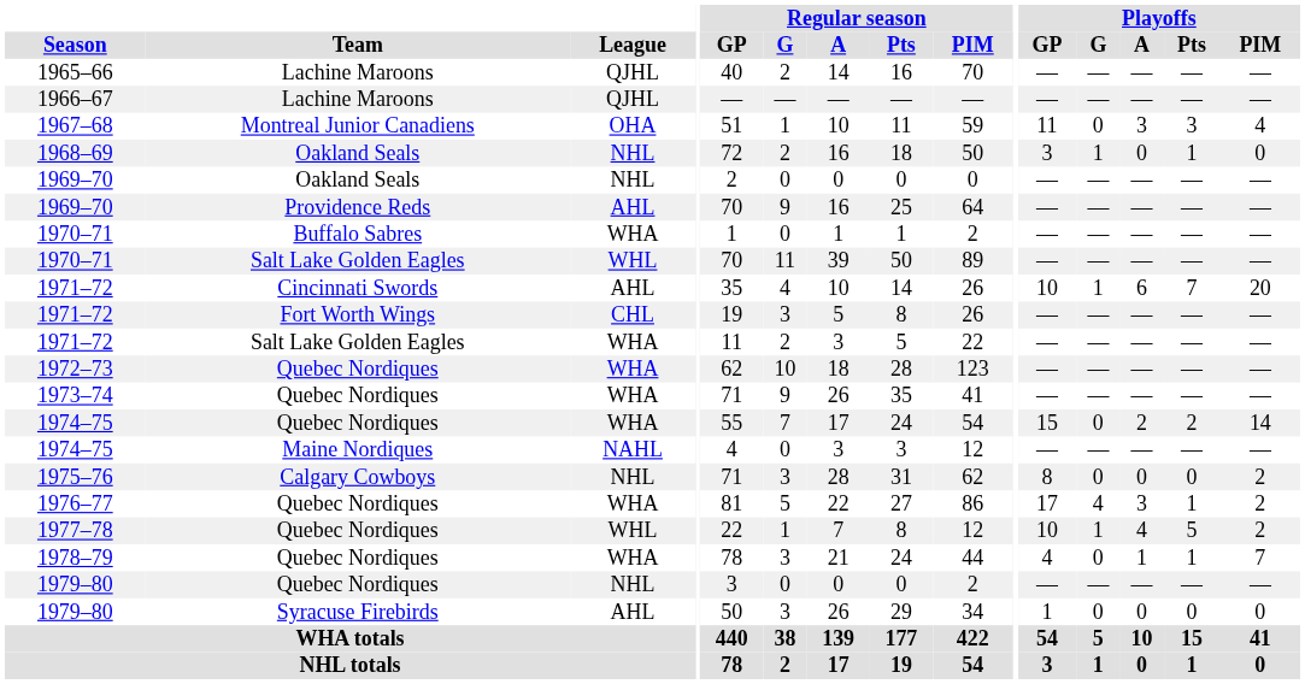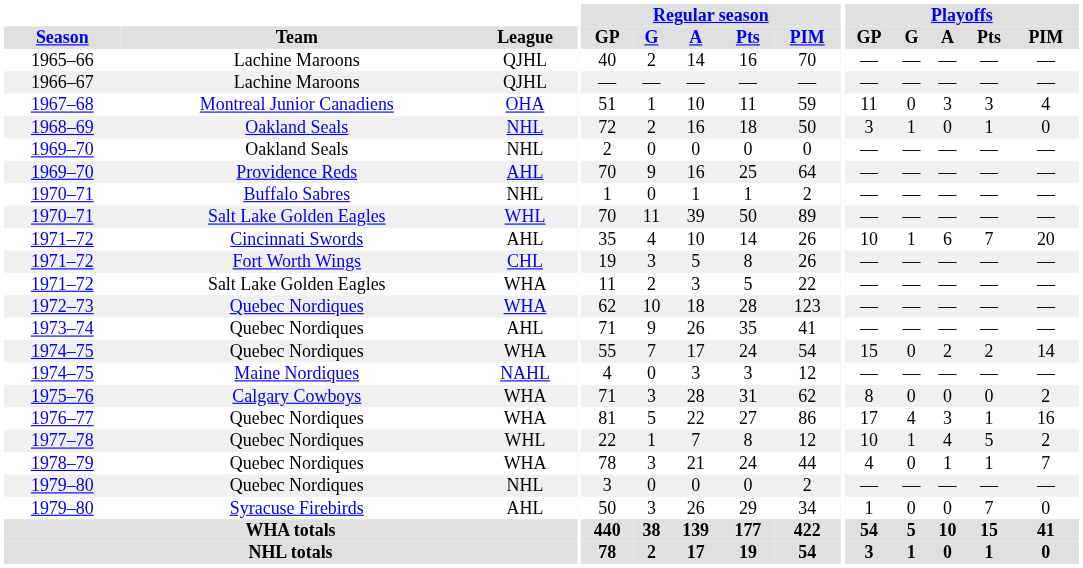 <table border="0" cellpadding="1" cellspacing="0" style="text-align:center; width:60em">
 <tr bgcolor="#e0e0e0">
 <th colspan="3" bgcolor="#ffffff"></th>
 <th rowspan="100" bgcolor="#ffffff"></th>
 <th colspan="5"><a href='#'>Regular season</a></th>
 <th rowspan="100" bgcolor="#ffffff"></th>
 <th colspan="5"><a href='#'>Playoffs</a></th>
 </tr>
 <tr bgcolor="#e0e0e0">
 <th><a href='#'>Season</a></th>
 <th>Team</th>
 <th>League</th>
 <th>GP</th>
 <th><a href='#'>G</a></th>
 <th><a href='#'>A</a></th>
 <th><a href='#'>Pts</a></th>
 <th><a href='#'>PIM</a></th>
 <th>GP</th>
 <th>G</th>
 <th>A</th>
 <th>Pts</th>
 <th>PIM</th>
 </tr>
 <tr>
 <td>1965–66</td>
 <td>Lachine Maroons</td>
 <td>QJHL</td>
 <td>40</td>
 <td>2</td>
 <td>14</td>
 <td>16</td>
 <td>70</td>
 <td>—</td>
 <td>—</td>
 <td>—</td>
 <td>—</td>
 <td>—</td>
 </tr>
 <tr bgcolor="#f0f0f0">
 <td>1966–67</td>
 <td>Lachine Maroons</td>
 <td>QJHL</td>
 <td>—</td>
 <td>—</td>
 <td>—</td>
 <td>—</td>
 <td>—</td>
 <td>—</td>
 <td>—</td>
 <td>—</td>
 <td>—</td>
 <td>—</td>
 </tr>
 <tr>
 <td><a href='#'>1967–68</a></td>
 <td><a href='#'>Montreal Junior Canadiens</a></td>
 <td><a href='#'>OHA</a></td>
 <td>51</td>
 <td>1</td>
 <td>10</td>
 <td>11</td>
 <td>59</td>
 <td>11</td>
 <td>0</td>
 <td>3</td>
 <td>3</td>
 <td>4</td>
 </tr>
 <tr bgcolor="#f0f0f0">
 <td><a href='#'>1968–69</a></td>
 <td><a href='#'>Oakland Seals</a></td>
 <td><a href='#'>NHL</a></td>
 <td>72</td>
 <td>2</td>
 <td>16</td>
 <td>18</td>
 <td>50</td>
 <td>3</td>
 <td>1</td>
 <td>0</td>
 <td>1</td>
 <td>0</td>
 </tr>
 <tr>
 <td><a href='#'>1969–70</a></td>
 <td>Oakland Seals</td>
 <td>NHL</td>
 <td>2</td>
 <td>0</td>
 <td>0</td>
 <td>0</td>
 <td>0</td>
 <td>—</td>
 <td>—</td>
 <td>—</td>
 <td>—</td>
 <td>—</td>
 </tr>
 <tr bgcolor="#f0f0f0">
 <td><a href='#'>1969–70</a></td>
 <td><a href='#'>Providence Reds</a></td>
 <td><a href='#'>AHL</a></td>
 <td>70</td>
 <td>9</td>
 <td>16</td>
 <td>25</td>
 <td>64</td>
 <td>—</td>
 <td>—</td>
 <td>—</td>
 <td>—</td>
 <td>—</td>
 </tr>
 <tr>
 <td><a href='#'>1970–71</a></td>
 <td><a href='#'>Buffalo Sabres</a></td>
-<td>WHA</td>
+<td>NHL</td>
 <td>1</td>
 <td>0</td>
 <td>1</td>
 <td>1</td>
 <td>2</td>
 <td>—</td>
 <td>—</td>
 <td>—</td>
 <td>—</td>
 <td>—</td>
 </tr>
 <tr bgcolor="#f0f0f0">
 <td><a href='#'>1970–71</a></td>
 <td><a href='#'>Salt Lake Golden Eagles</a></td>
 <td><a href='#'>WHL</a></td>
 <td>70</td>
 <td>11</td>
 <td>39</td>
 <td>50</td>
 <td>89</td>
 <td>—</td>
 <td>—</td>
 <td>—</td>
 <td>—</td>
 <td>—</td>
 </tr>
 <tr>
 <td><a href='#'>1971–72</a></td>
 <td><a href='#'>Cincinnati Swords</a></td>
 <td>AHL</td>
 <td>35</td>
 <td>4</td>
 <td>10</td>
 <td>14</td>
 <td>26</td>
 <td>10</td>
 <td>1</td>
 <td>6</td>
 <td>7</td>
 <td>20</td>
 </tr>
 <tr bgcolor="#f0f0f0">
 <td><a href='#'>1971–72</a></td>
 <td><a href='#'>Fort Worth Wings</a></td>
 <td><a href='#'>CHL</a></td>
 <td>19</td>
 <td>3</td>
 <td>5</td>
 <td>8</td>
 <td>26</td>
 <td>—</td>
 <td>—</td>
 <td>—</td>
 <td>—</td>
 <td>—</td>
 </tr>
 <tr>
 <td><a href='#'>1971–72</a></td>
 <td>Salt Lake Golden Eagles</td>
 <td>WHA</td>
 <td>11</td>
 <td>2</td>
 <td>3</td>
 <td>5</td>
 <td>22</td>
 <td>—</td>
 <td>—</td>
 <td>—</td>
 <td>—</td>
 <td>—</td>
 </tr>
 <tr bgcolor="#f0f0f0">
 <td><a href='#'>1972–73</a></td>
 <td><a href='#'>Quebec Nordiques</a></td>
 <td><a href='#'>WHA</a></td>
 <td>62</td>
 <td>10</td>
 <td>18</td>
 <td>28</td>
 <td>123</td>
 <td>—</td>
 <td>—</td>
 <td>—</td>
 <td>—</td>
 <td>—</td>
 </tr>
 <tr>
 <td><a href='#'>1973–74</a></td>
 <td>Quebec Nordiques</td>
-<td>WHA</td>
+<td>AHL</td>
 <td>71</td>
 <td>9</td>
 <td>26</td>
 <td>35</td>
 <td>41</td>
 <td>—</td>
 <td>—</td>
 <td>—</td>
 <td>—</td>
 <td>—</td>
 </tr>
 <tr bgcolor="#f0f0f0">
 <td><a href='#'>1974–75</a></td>
 <td>Quebec Nordiques</td>
 <td>WHA</td>
 <td>55</td>
 <td>7</td>
 <td>17</td>
 <td>24</td>
 <td>54</td>
 <td>15</td>
 <td>0</td>
 <td>2</td>
 <td>2</td>
 <td>14</td>
 </tr>
 <tr>
 <td><a href='#'>1974–75</a></td>
 <td><a href='#'>Maine Nordiques</a></td>
 <td><a href='#'>NAHL</a></td>
 <td>4</td>
 <td>0</td>
 <td>3</td>
 <td>3</td>
 <td>12</td>
 <td>—</td>
 <td>—</td>
 <td>—</td>
 <td>—</td>
 <td>—</td>
 </tr>
 <tr bgcolor="#f0f0f0">
 <td><a href='#'>1975–76</a></td>
 <td><a href='#'>Calgary Cowboys</a></td>
-<td>NHL</td>
+<td>WHA</td>
 <td>71</td>
 <td>3</td>
 <td>28</td>
 <td>31</td>
 <td>62</td>
 <td>8</td>
 <td>0</td>
 <td>0</td>
 <td>0</td>
 <td>2</td>
 </tr>
 <tr>
 <td><a href='#'>1976–77</a></td>
 <td>Quebec Nordiques</td>
 <td>WHA</td>
 <td>81</td>
 <td>5</td>
 <td>22</td>
 <td>27</td>
 <td>86</td>
 <td>17</td>
 <td>4</td>
 <td>3</td>
 <td>1</td>
-<td>2</td>
+<td>16</td>
 </tr>
 <tr bgcolor="#f0f0f0">
 <td><a href='#'>1977–78</a></td>
 <td>Quebec Nordiques</td>
 <td>WHL</td>
 <td>22</td>
 <td>1</td>
 <td>7</td>
 <td>8</td>
 <td>12</td>
 <td>10</td>
 <td>1</td>
 <td>4</td>
 <td>5</td>
 <td>2</td>
 </tr>
 <tr>
 <td><a href='#'>1978–79</a></td>
 <td>Quebec Nordiques</td>
 <td>WHA</td>
 <td>78</td>
 <td>3</td>
 <td>21</td>
 <td>24</td>
 <td>44</td>
 <td>4</td>
 <td>0</td>
 <td>1</td>
 <td>1</td>
 <td>7</td>
 </tr>
 <tr bgcolor="#f0f0f0">
 <td><a href='#'>1979–80</a></td>
 <td>Quebec Nordiques</td>
 <td>NHL</td>
 <td>3</td>
 <td>0</td>
 <td>0</td>
 <td>0</td>
 <td>2</td>
 <td>—</td>
 <td>—</td>
 <td>—</td>
 <td>—</td>
 <td>—</td>
 </tr>
 <tr>
 <td><a href='#'>1979–80</a></td>
 <td><a href='#'>Syracuse Firebirds</a></td>
 <td>AHL</td>
 <td>50</td>
 <td>3</td>
 <td>26</td>
 <td>29</td>
 <td>34</td>
 <td>1</td>
 <td>0</td>
 <td>0</td>
-<td>0</td>
+<td>7</td>
 <td>0</td>
 </tr>
 <tr bgcolor="#e0e0e0">
 <th colspan="3">WHA totals</th>
 <th>440</th>
 <th>38</th>
 <th>139</th>
 <th>177</th>
 <th>422</th>
 <th>54</th>
 <th>5</th>
 <th>10</th>
 <th>15</th>
 <th>41</th>
 </tr>
 <tr bgcolor="#e0e0e0">
 <th colspan="3">NHL totals</th>
 <th>78</th>
 <th>2</th>
 <th>17</th>
 <th>19</th>
 <th>54</th>
 <th>3</th>
 <th>1</th>
 <th>0</th>
 <th>1</th>
 <th>0</th>
 </tr>
 </table>
